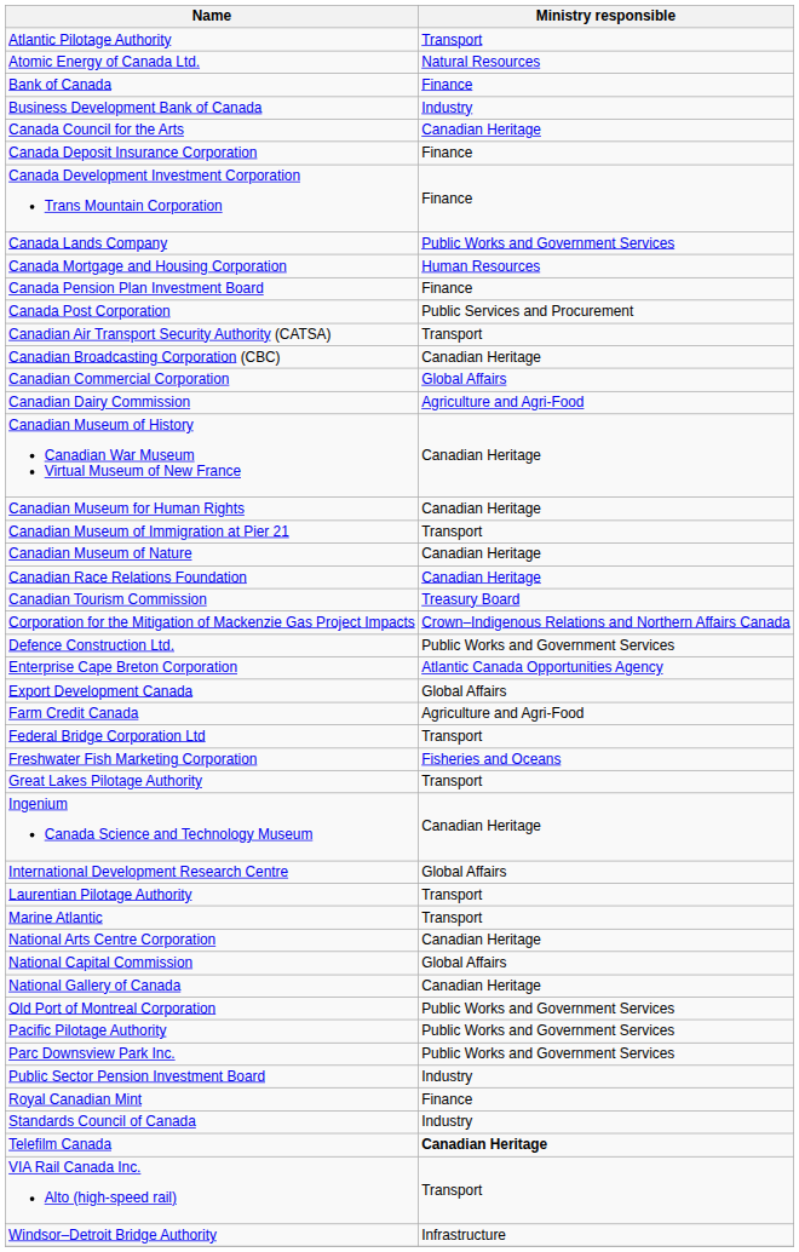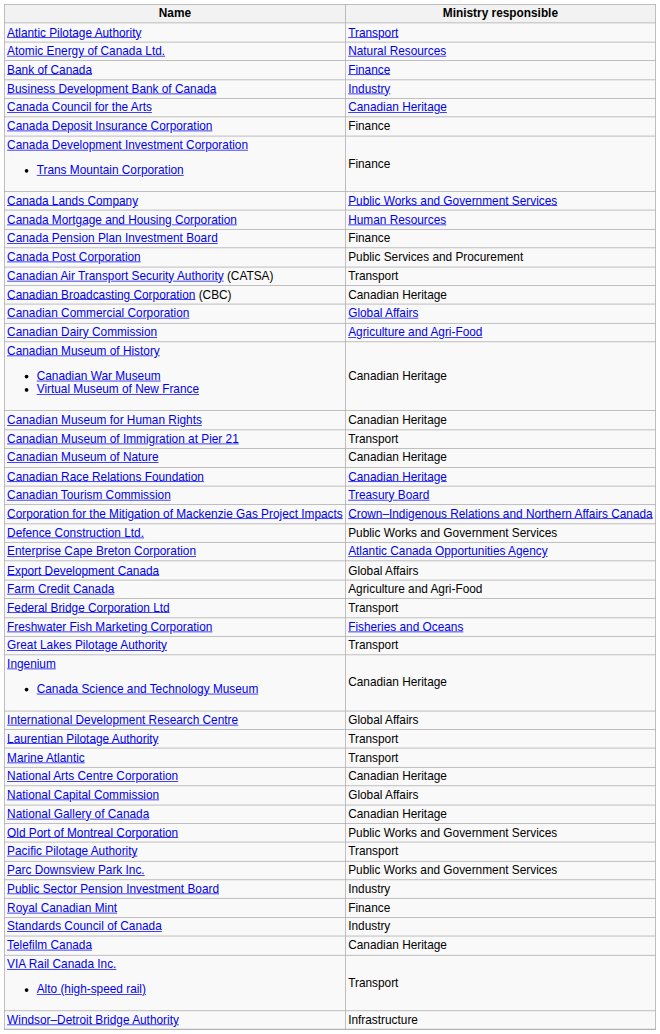 <table class="wikitable">
 <tr>
 <th>Name</th>
 <th>Ministry responsible</th>
 </tr>
 <tr>
 <td><a href='#'>Atlantic Pilotage Authority</a></td>
 <td><a href='#'>Transport</a></td>
 </tr>
 <tr>
 <td><a href='#'>Atomic Energy of Canada Ltd.</a></td>
 <td><a href='#'>Natural Resources</a></td>
 </tr>
 <tr>
 <td><a href='#'>Bank of Canada</a></td>
 <td><a href='#'>Finance</a></td>
 </tr>
 <tr>
 <td><a href='#'>Business Development Bank of Canada</a></td>
 <td><a href='#'>Industry</a></td>
 </tr>
 <tr>
 <td><a href='#'>Canada Council for the Arts</a></td>
 <td><a href='#'>Canadian Heritage</a></td>
 </tr>
 <tr>
 <td><a href='#'>Canada Deposit Insurance Corporation</a></td>
 <td>Finance</td>
 </tr>
 <tr>
 <td><a href='#'>Canada Development Investment Corporation</a><br><ul><li><a href='#'>Trans Mountain Corporation</a></li></ul></td>
 <td>Finance</td>
 </tr>
 <tr>
 <td><a href='#'>Canada Lands Company</a></td>
 <td><a href='#'>Public Works and Government Services</a></td>
 </tr>
 <tr>
 <td><a href='#'>Canada Mortgage and Housing Corporation</a></td>
 <td><a href='#'>Human Resources</a></td>
 </tr>
 <tr>
 <td><a href='#'>Canada Pension Plan Investment Board</a></td>
 <td>Finance</td>
 </tr>
 <tr>
 <td><a href='#'>Canada Post Corporation</a></td>
 <td>Public Services and Procurement</td>
 </tr>
 <tr>
 <td><a href='#'>Canadian Air Transport Security Authority</a> (CATSA)</td>
 <td>Transport</td>
 </tr>
 <tr>
 <td><a href='#'>Canadian Broadcasting Corporation</a> (CBC)</td>
 <td>Canadian Heritage</td>
 </tr>
 <tr>
 <td><a href='#'>Canadian Commercial Corporation</a></td>
 <td><a href='#'>Global Affairs</a></td>
 </tr>
 <tr>
 <td><a href='#'>Canadian Dairy Commission</a></td>
 <td><a href='#'>Agriculture and Agri-Food</a></td>
 </tr>
 <tr>
 <td><a href='#'>Canadian Museum of History</a><br><ul><li><a href='#'>Canadian War Museum</a></li><li><a href='#'>Virtual Museum of New France</a></li></ul></td>
 <td>Canadian Heritage</td>
 </tr>
 <tr>
 <td><a href='#'>Canadian Museum for Human Rights</a></td>
 <td>Canadian Heritage</td>
 </tr>
 <tr>
 <td><a href='#'>Canadian Museum of Immigration at Pier 21</a></td>
 <td>Transport</td>
 </tr>
 <tr>
 <td><a href='#'>Canadian Museum of Nature</a></td>
 <td>Canadian Heritage</td>
 </tr>
 <tr>
 <td><a href='#'>Canadian Race Relations Foundation</a></td>
 <td><a href='#'>Canadian Heritage</a></td>
 </tr>
 <tr>
 <td><a href='#'>Canadian Tourism Commission</a></td>
 <td><a href='#'>Treasury Board</a></td>
 </tr>
 <tr>
 <td><a href='#'>Corporation for the Mitigation of Mackenzie Gas Project Impacts</a></td>
 <td><a href='#'>Crown–Indigenous Relations and Northern Affairs Canada</a></td>
 </tr>
 <tr>
 <td><a href='#'>Defence Construction Ltd.</a></td>
 <td>Public Works and Government Services</td>
 </tr>
 <tr>
 <td><a href='#'>Enterprise Cape Breton Corporation</a></td>
 <td><a href='#'>Atlantic Canada Opportunities Agency</a></td>
 </tr>
 <tr>
 <td><a href='#'>Export Development Canada</a></td>
 <td>Global Affairs</td>
 </tr>
 <tr>
 <td><a href='#'>Farm Credit Canada</a></td>
 <td>Agriculture and Agri-Food</td>
 </tr>
 <tr>
 <td><a href='#'>Federal Bridge Corporation Ltd</a></td>
 <td>Transport</td>
 </tr>
 <tr>
 <td><a href='#'>Freshwater Fish Marketing Corporation</a></td>
 <td><a href='#'>Fisheries and Oceans</a></td>
 </tr>
 <tr>
 <td><a href='#'>Great Lakes Pilotage Authority</a></td>
 <td>Transport</td>
 </tr>
 <tr>
 <td><a href='#'>Ingenium</a><br><ul><li><a href='#'>Canada Science and Technology Museum</a></li></ul></td>
 <td>Canadian Heritage</td>
 </tr>
 <tr>
 <td><a href='#'>International Development Research Centre</a></td>
 <td>Global Affairs</td>
 </tr>
 <tr>
 <td><a href='#'>Laurentian Pilotage Authority</a></td>
 <td>Transport</td>
 </tr>
 <tr>
 <td><a href='#'>Marine Atlantic</a></td>
 <td>Transport</td>
 </tr>
 <tr>
 <td><a href='#'>National Arts Centre Corporation</a></td>
 <td>Canadian Heritage</td>
 </tr>
 <tr>
 <td><a href='#'>National Capital Commission</a></td>
 <td>Global Affairs</td>
 </tr>
 <tr>
 <td><a href='#'>National Gallery of Canada</a></td>
 <td>Canadian Heritage</td>
 </tr>
 <tr>
 <td><a href='#'>Old Port of Montreal Corporation</a></td>
 <td>Public Works and Government Services</td>
 </tr>
 <tr>
 <td><a href='#'>Pacific Pilotage Authority</a></td>
-<td>Public Works and Government Services</td>
+<td>Transport</td>
 </tr>
 <tr>
 <td><a href='#'>Parc Downsview Park Inc.</a></td>
 <td>Public Works and Government Services</td>
 </tr>
 <tr>
 <td><a href='#'>Public Sector Pension Investment Board</a></td>
 <td>Industry</td>
 </tr>
 <tr>
 <td><a href='#'>Royal Canadian Mint</a></td>
 <td>Finance</td>
 </tr>
 <tr>
 <td><a href='#'>Standards Council of Canada</a></td>
 <td>Industry</td>
 </tr>
 <tr>
 <td><a href='#'>Telefilm Canada</a></td>
-<td><strong>Canadian Heritage</strong></td>
+<td>Canadian Heritage</td>
 </tr>
 <tr>
 <td><a href='#'>VIA Rail Canada Inc.</a><br><ul><li><a href='#'>Alto (high-speed rail)</a></li></ul></td>
 <td>Transport</td>
 </tr>
 <tr>
 <td><a href='#'>Windsor–Detroit Bridge Authority</a></td>
 <td>Infrastructure</td>
 </tr>
 <tr>
 </tr>
 </table>
